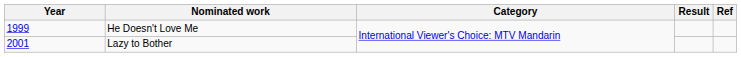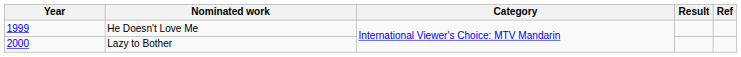 <table class="wikitable"  width="92%">
 <tr>
 <th width="12%">Year</th>
 <th width="30%">Nominated work</th>
 <th width="38%">Category</th>
 <th width="3%">Result</th>
 <th width="2%">Ref</th>
 </tr>
 <tr>
 <td><a href='#'>1999</a></td>
 <td>He Doesn't Love Me</td>
 <td rowspan=2><a href='#'>International Viewer's Choice: MTV Mandarin</a></td>
 <td></td>
 <td></td>
 </tr>
 <tr>
-<td><a href='#'>2001</a></td>
+<td><a href='#'>2000</a></td>
 <td>Lazy to Bother</td>
 <td></td>
 <td></td>
 </tr>
 </table>
